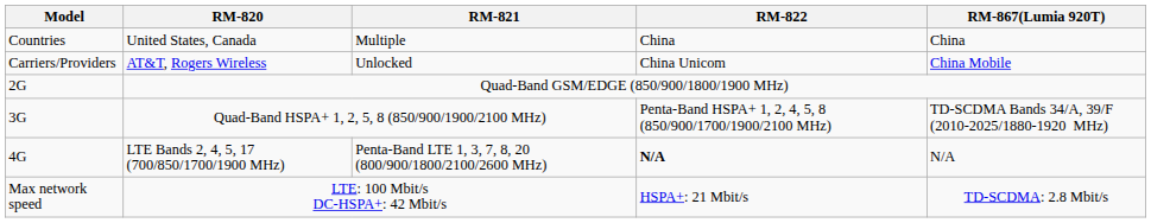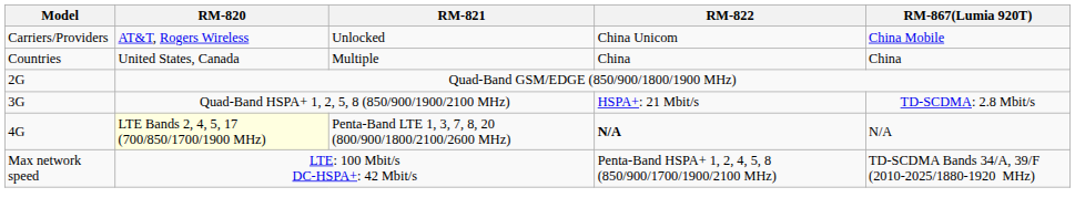 <table class="wikitable">
 <tr>
 <th>Model</th>
 <th>RM-820</th>
 <th>RM-821</th>
 <th>RM-822</th>
 <th>RM-867(Lumia 920T)</th>
 </tr>
 <tr>
+<td>Carriers/Providers</td>
+<td><a href='#'>AT&T</a>, <a href='#'>Rogers Wireless</a></td>
+<td>Unlocked</td>
+<td>China Unicom</td>
+<td><a href='#'>China Mobile</a></td>
+</tr>
+<tr>
 <td>Countries</td>
 <td>United States, Canada</td>
 <td>Multiple</td>
 <td>China</td>
 <td>China</td>
-</tr>
-<tr>
-<td>Carriers/Providers</td>
-<td><a href='#'>AT&T</a>, <a href='#'>Rogers Wireless</a></td>
-<td>Unlocked</td>
-<td>China Unicom</td>
-<td><a href='#'>China Mobile</a></td>
 </tr>
 <tr>
 <td>2G</td>
 <td colspan="4" style="text-align: center;">Quad-Band GSM/EDGE (850/900/1800/1900 MHz)</td>
 </tr>
 <tr>
 <td>3G</td>
 <td colspan="2" style="text-align: center;">Quad-Band HSPA+ 1, 2, 5, 8 (850/900/1900/2100 MHz)</td>
-<td>Penta-Band HSPA+ 1, 2, 4, 5, 8 (850/900/1700/1900/2100 MHz)</td>
-<td>TD-SCDMA Bands 34/A, 39/F (2010-2025/1880-1920  MHz)</td>
+<td><a href='#'>HSPA+</a>: 21 Mbit/s</td>
+<td style="text-align: center;"><a href='#'>TD-SCDMA</a>: 2.8 Mbit/s</td>
 </tr>
 <tr>
 <td>4G</td>
-<td>LTE Bands 2, 4, 5, 17 (700/850/1700/1900 MHz)</td>
+<td style="background: lightyellow;">LTE Bands 2, 4, 5, 17 (700/850/1700/1900 MHz)</td>
 <td>Penta-Band LTE 1, 3, 7, 8, 20 (800/900/1800/2100/2600 MHz)</td>
 <td><strong>N/A</strong></td>
 <td>N/A</td>
 </tr>
 <tr>
 <td>Max network speed</td>
 <td colspan="2" style="text-align: center;"><a href='#'>LTE</a>: 100 Mbit/s<br><a href='#'>DC-HSPA+</a>: 42 Mbit/s</td>
-<td><a href='#'>HSPA+</a>: 21 Mbit/s</td>
-<td style="text-align: center;"><a href='#'>TD-SCDMA</a>: 2.8 Mbit/s</td>
+<td>Penta-Band HSPA+ 1, 2, 4, 5, 8 (850/900/1700/1900/2100 MHz)</td>
+<td>TD-SCDMA Bands 34/A, 39/F (2010-2025/1880-1920  MHz)</td>
 </tr>
 </table>
